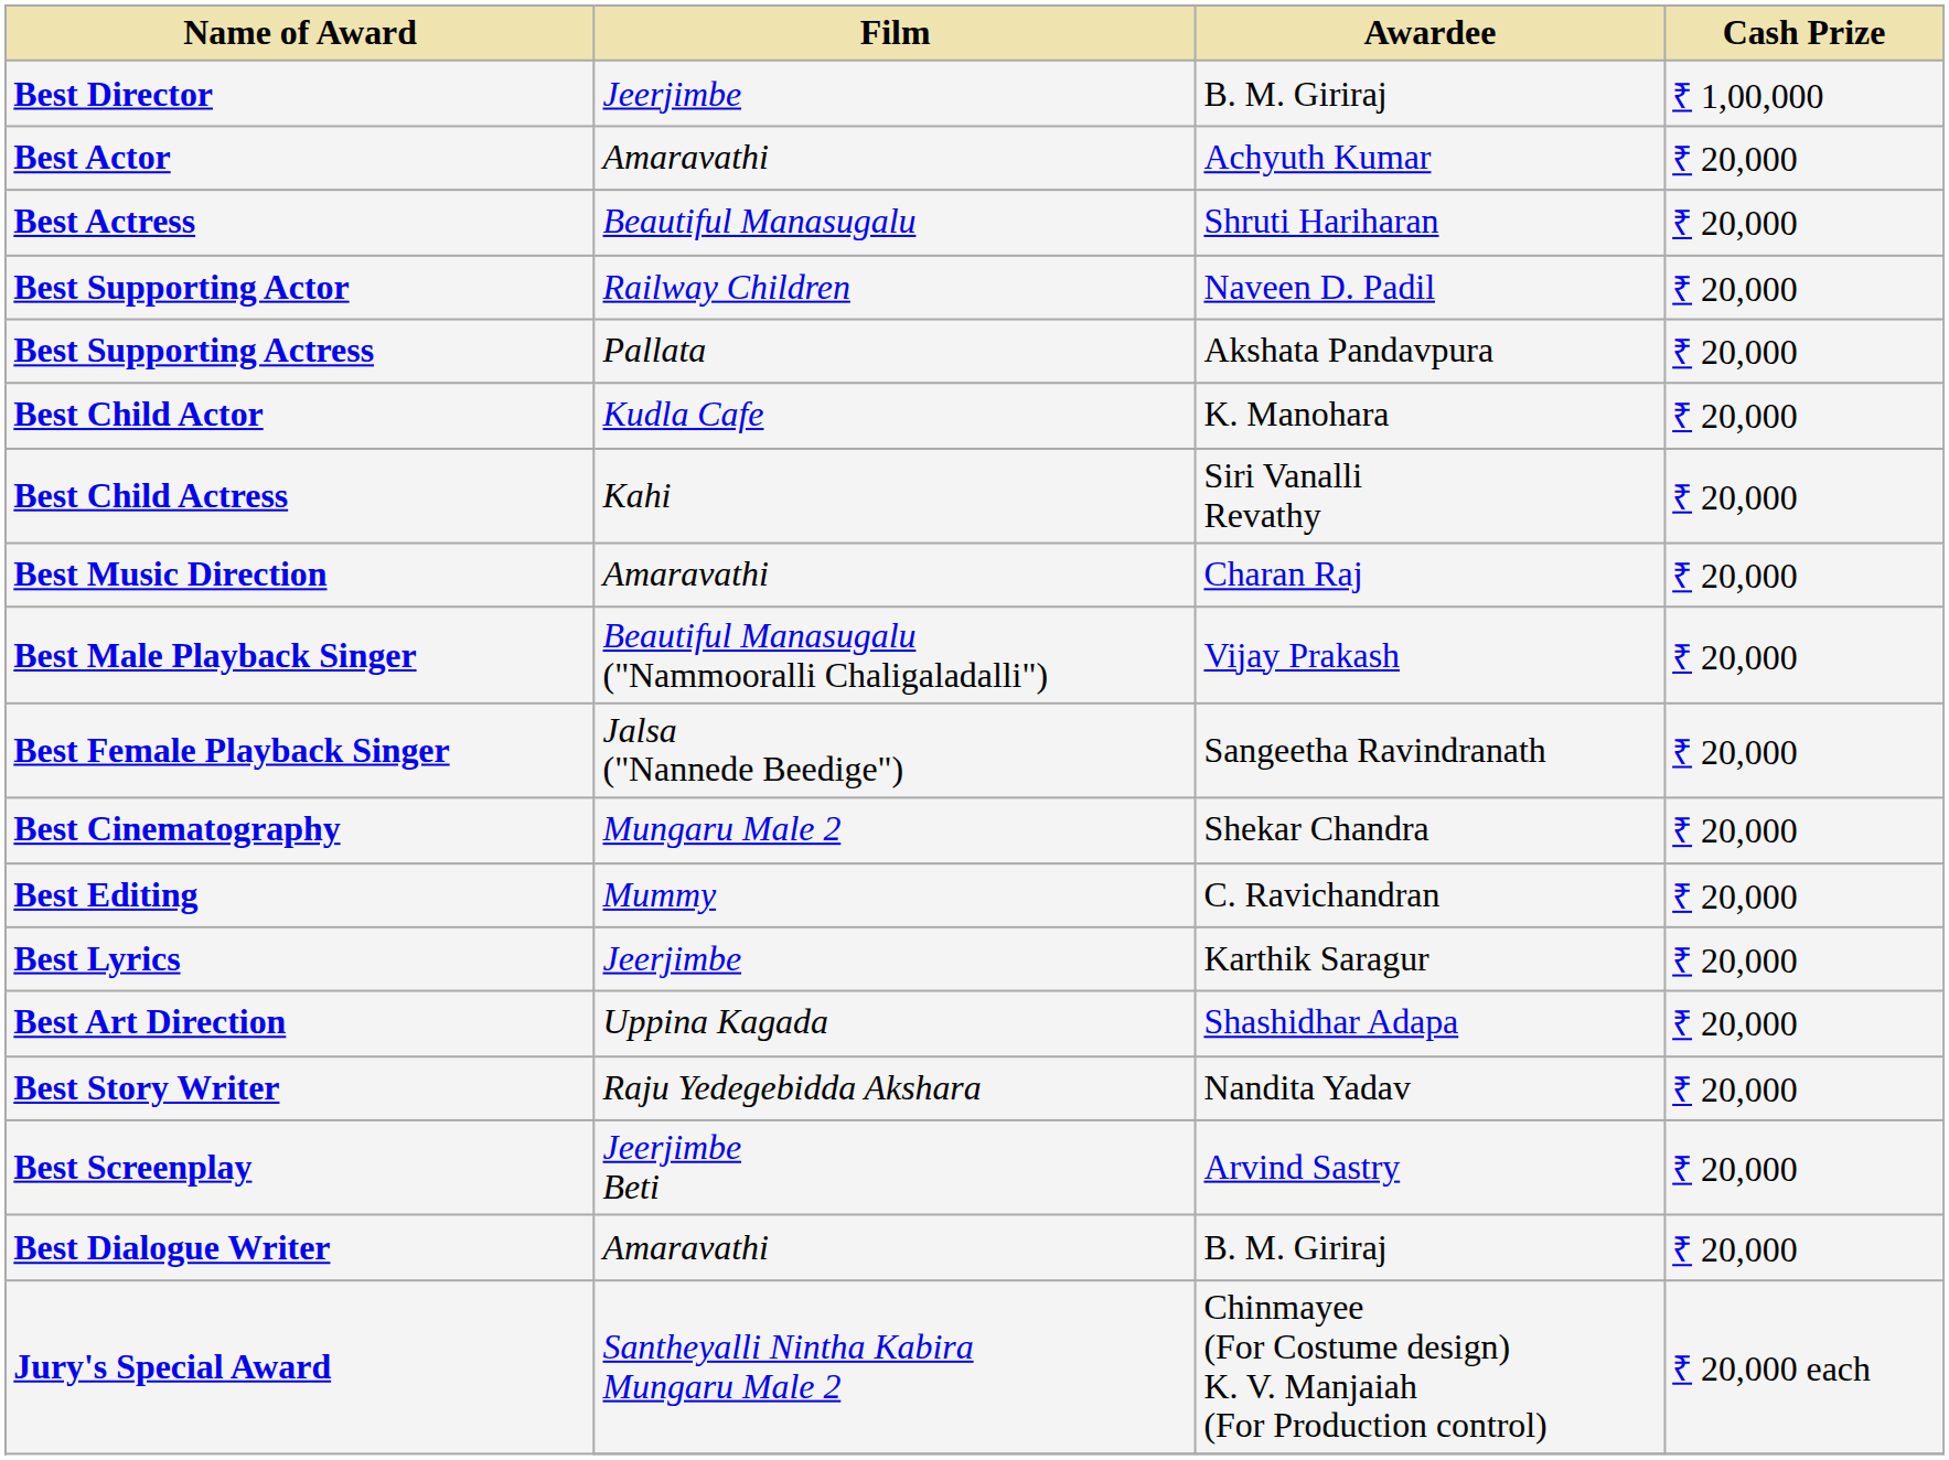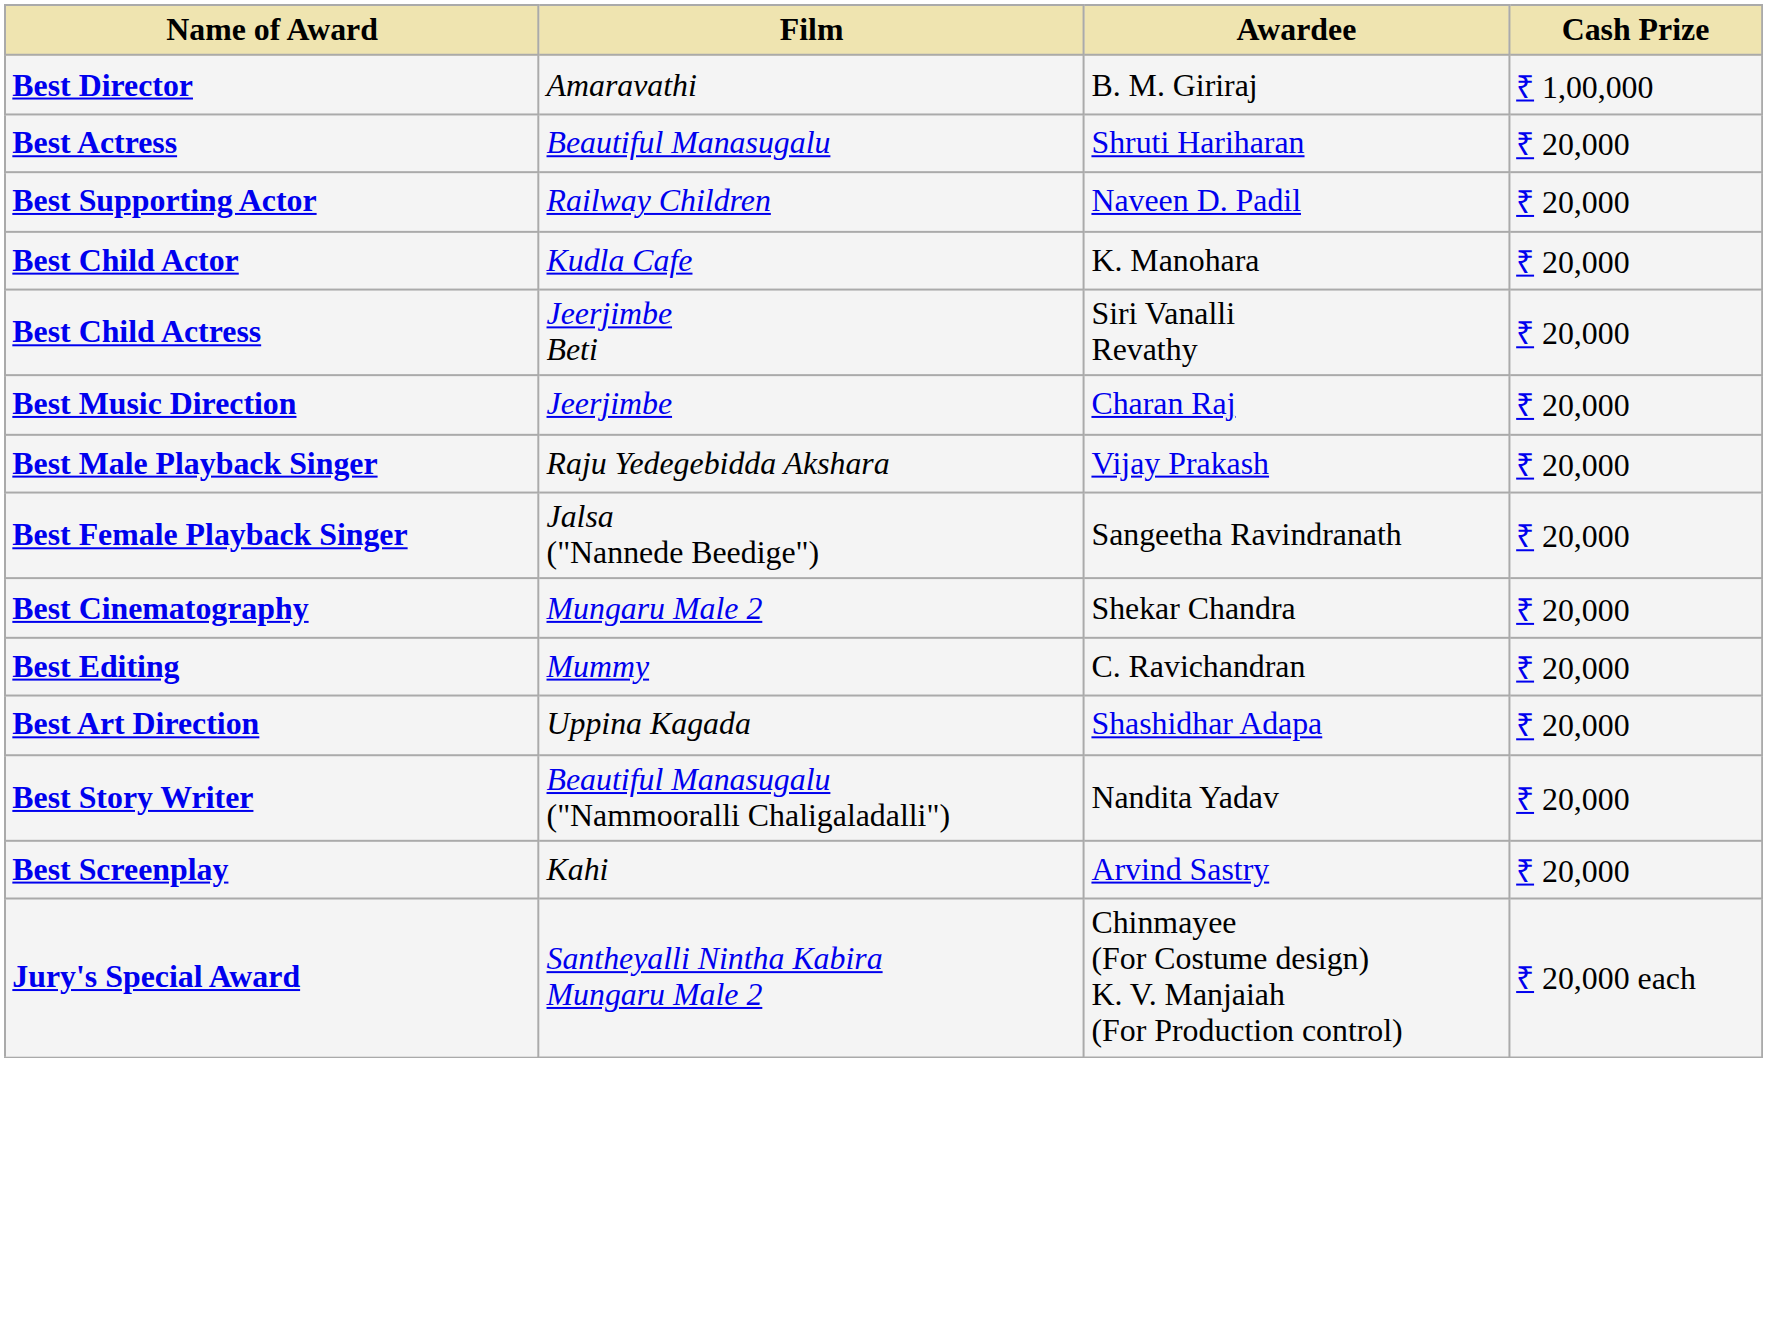 <table class="wikitable" style="width:100%;">
 <tr>
 <th style="background-color:#EFE4B0;">Name of Award</th>
 <th style="background-color:#EFE4B0;">Film</th>
 <th style="background-color:#EFE4B0;">Awardee</th>
 <th style="background-color:#EFE4B0;">Cash Prize</th>
 </tr>
 <tr style="background-color:#F4F4F4">
 <td><strong><a href='#'>Best Director</a></strong></td>
-<td><em><a href='#'>Jeerjimbe</a></em></td>
+<td><em>Amaravathi</em></td>
 <td>B. M. Giriraj</td>
 <td><a href='#'>₹</a> 1,00,000</td>
-</tr>
-<tr style="background-color:#F4F4F4">
-<td><strong><a href='#'>Best Actor</a></strong></td>
-<td><em>Amaravathi</em></td>
-<td><a href='#'>Achyuth Kumar</a></td>
-<td><a href='#'>₹</a> 20,000</td>
 </tr>
 <tr style="background-color:#F4F4F4">
 <td><strong><a href='#'>Best Actress</a></strong></td>
 <td><em><a href='#'>Beautiful Manasugalu</a></em></td>
 <td><a href='#'>Shruti Hariharan</a></td>
 <td><a href='#'>₹</a> 20,000</td>
 </tr>
 <tr style="background-color:#F4F4F4">
 <td><strong><a href='#'>Best Supporting Actor</a></strong></td>
 <td><em><a href='#'>Railway Children</a></em></td>
 <td><a href='#'>Naveen D. Padil</a></td>
 <td><a href='#'>₹</a> 20,000</td>
 </tr>
 <tr style="background-color:#F4F4F4">
-<td><strong><a href='#'>Best Supporting Actress</a></strong></td>
-<td><em>Pallata</em></td>
-<td>Akshata Pandavpura</td>
-<td><a href='#'>₹</a> 20,000</td>
-</tr>
-<tr style="background-color:#F4F4F4">
 <td><strong><a href='#'>Best Child Actor</a></strong></td>
 <td><em><a href='#'>Kudla Cafe</a></em></td>
 <td>K. Manohara</td>
 <td><a href='#'>₹</a> 20,000</td>
 </tr>
 <tr style="background-color:#F4F4F4">
 <td><strong><a href='#'>Best Child Actress</a></strong></td>
-<td><em>Kahi</em></td>
+<td><em><a href='#'>Jeerjimbe</a></em><br><em>Beti</em></td>
 <td>Siri Vanalli <br> Revathy</td>
 <td><a href='#'>₹</a> 20,000</td>
 </tr>
 <tr style="background-color:#F4F4F4">
 <td><strong><a href='#'>Best Music Direction</a></strong></td>
-<td><em>Amaravathi</em></td>
+<td><em><a href='#'>Jeerjimbe</a></em></td>
 <td><a href='#'>Charan Raj</a></td>
 <td><a href='#'>₹</a> 20,000</td>
 </tr>
 <tr style="background-color:#F4F4F4">
 <td><strong><a href='#'>Best Male Playback Singer</a></strong></td>
-<td><em><a href='#'>Beautiful Manasugalu</a></em><br>("Nammooralli Chaligaladalli")</td>
+<td><em>Raju Yedegebidda Akshara</em></td>
 <td><a href='#'>Vijay Prakash</a></td>
 <td><a href='#'>₹</a> 20,000</td>
 </tr>
 <tr style="background-color:#F4F4F4">
 <td><strong><a href='#'>Best Female Playback Singer</a></strong></td>
 <td><em>Jalsa</em><br>("Nannede Beedige")</td>
 <td>Sangeetha Ravindranath</td>
 <td><a href='#'>₹</a> 20,000</td>
 </tr>
 <tr style="background-color:#F4F4F4">
 <td><strong><a href='#'>Best Cinematography</a></strong></td>
 <td><em><a href='#'>Mungaru Male 2</a></em></td>
 <td>Shekar Chandra</td>
 <td><a href='#'>₹</a> 20,000</td>
 </tr>
 <tr style="background-color:#F4F4F4">
 <td><strong><a href='#'>Best Editing</a></strong></td>
 <td><em><a href='#'>Mummy</a></em></td>
 <td>C. Ravichandran</td>
 <td><a href='#'>₹</a> 20,000</td>
 </tr>
 <tr style="background-color:#F4F4F4">
-<td><strong><a href='#'>Best Lyrics</a></strong></td>
-<td><em><a href='#'>Jeerjimbe</a></em></td>
-<td>Karthik Saragur</td>
-<td><a href='#'>₹</a> 20,000</td>
-</tr>
-<tr style="background-color:#F4F4F4">
 <td><strong><a href='#'>Best Art Direction</a></strong></td>
 <td><em>Uppina Kagada</em></td>
 <td><a href='#'>Shashidhar Adapa</a></td>
 <td><a href='#'>₹</a> 20,000</td>
 </tr>
 <tr style="background-color:#F4F4F4">
 <td><strong><a href='#'>Best Story Writer</a></strong></td>
-<td><em>Raju Yedegebidda Akshara</em></td>
+<td><em><a href='#'>Beautiful Manasugalu</a></em><br>("Nammooralli Chaligaladalli")</td>
 <td>Nandita Yadav</td>
 <td><a href='#'>₹</a> 20,000</td>
 </tr>
 <tr style="background-color:#F4F4F4">
 <td><strong><a href='#'>Best Screenplay</a></strong></td>
-<td><em><a href='#'>Jeerjimbe</a></em><br><em>Beti</em></td>
+<td><em>Kahi</em></td>
 <td><a href='#'>Arvind Sastry</a></td>
-<td><a href='#'>₹</a> 20,000</td>
-</tr>
-<tr style="background-color:#F4F4F4">
-<td><strong><a href='#'>Best Dialogue Writer</a></strong></td>
-<td><em>Amaravathi</em></td>
-<td>B. M. Giriraj</td>
 <td><a href='#'>₹</a> 20,000</td>
 </tr>
 <tr style="background-color:#F4F4F4">
 <td rowspan="2"><strong><a href='#'>Jury's Special Award</a></strong></td>
 <td><em><a href='#'>Santheyalli Nintha Kabira</a></em> <br> <em><a href='#'>Mungaru Male 2</a></em></td>
 <td>Chinmayee<br>(For Costume design) <br> K. V. Manjaiah<br>(For Production control)</td>
 <td><a href='#'>₹</a> 20,000 each</td>
 </tr>
 <tr style="background-color:#F4F4F4">
 </tr>
 </table>
